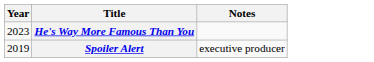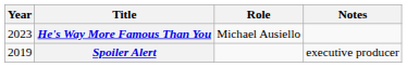 <table class="wikitable sortable plainrowheaders">
 <tr>
 <th scope="col">Year</th>
 <th scope="col">Title</th>
+<th scope="col">Role</th>
 <th scope="col" class="unsortable">Notes</th>
 </tr>
 <tr>
 <td>2023</td>
 <th scope="row"><em><a href='#'>He's Way More Famous Than You</a></em></th>
+<td>Michael Ausiello</td>
 <td></td>
 </tr>
 <tr>
 <td>2019</td>
 <th scope="row"><em><a href='#'>Spoiler Alert</a></em></th>
+<td></td>
 <td>executive producer</td>
 </tr>
 </table>
